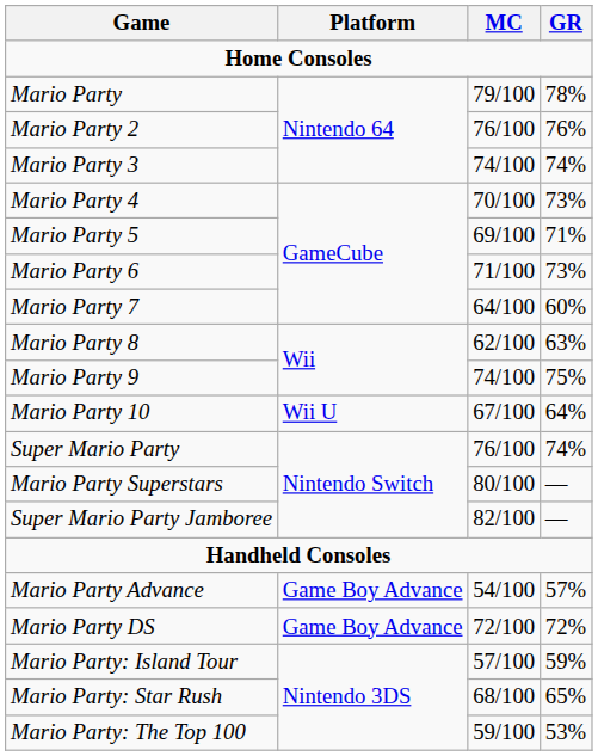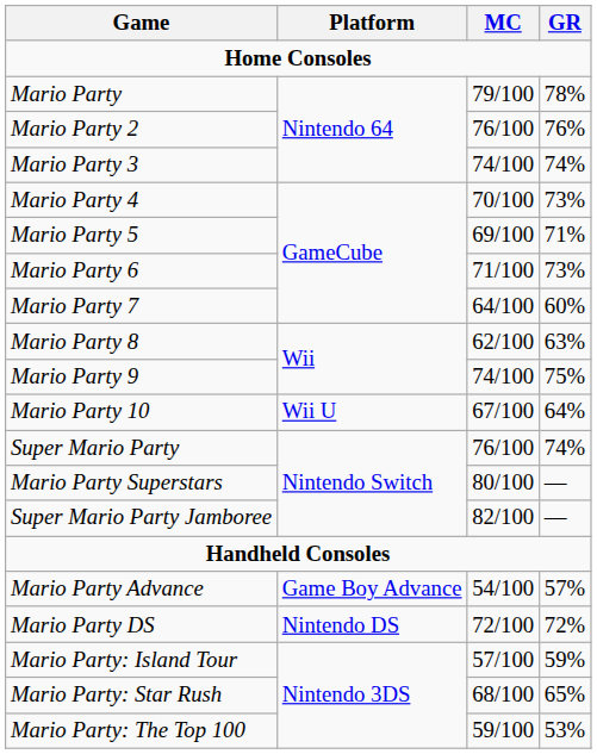 <table class="wikitable sortable" style="text-align: centre;">
 <tr>
 <th>Game</th>
 <th>Platform</th>
 <th><a href='#'>MC</a></th>
 <th><a href='#'>GR</a></th>
 </tr>
 <tr>
 <td colspan="4" style="text-align: center;"><strong>Home Consoles</strong></td>
 </tr>
 <tr>
 <td style="text-align: left;"><em>Mario Party</em></td>
 <td rowspan="3"><a href='#'>Nintendo 64</a></td>
 <td>79/100</td>
 <td>78%</td>
 </tr>
 <tr>
 <td style="text-align: left;"><em>Mario Party 2</em></td>
 <td>76/100</td>
 <td>76%</td>
 </tr>
 <tr>
 <td style="text-align: left;"><em>Mario Party 3</em></td>
 <td>74/100</td>
 <td>74%</td>
 </tr>
 <tr>
 <td style="text-align: left;"><em>Mario Party 4</em></td>
 <td rowspan="4"><a href='#'>GameCube</a></td>
 <td>70/100</td>
 <td>73%</td>
 </tr>
 <tr>
 <td style="text-align: left;"><em>Mario Party 5</em></td>
 <td>69/100</td>
 <td>71%</td>
 </tr>
 <tr>
 <td style="text-align: left;"><em>Mario Party 6</em></td>
 <td>71/100</td>
 <td>73%</td>
 </tr>
 <tr>
 <td style="text-align: left;"><em>Mario Party 7</em></td>
 <td>64/100</td>
 <td>60%</td>
 </tr>
 <tr>
 <td style="text-align: left;"><em>Mario Party 8</em></td>
 <td rowspan="2"><a href='#'>Wii</a></td>
 <td>62/100</td>
 <td>63%</td>
 </tr>
 <tr>
 <td style="text-align: left;"><em>Mario Party 9</em></td>
 <td>74/100</td>
 <td>75%</td>
 </tr>
 <tr>
 <td style="text-align: left;"><em>Mario Party 10</em></td>
 <td><a href='#'>Wii U</a></td>
 <td>67/100</td>
 <td>64%</td>
 </tr>
 <tr>
 <td style="text-align: left;"><em>Super Mario Party</em></td>
 <td rowspan="3"><a href='#'>Nintendo Switch</a></td>
 <td>76/100</td>
 <td>74%</td>
 </tr>
 <tr>
 <td style="text-align: left;"><em>Mario Party Superstars</em></td>
 <td>80/100</td>
 <td>—</td>
 </tr>
 <tr>
 <td style="text-align: left;"><em>Super Mario Party Jamboree</em></td>
 <td>82/100</td>
 <td>—</td>
 </tr>
 <tr>
 <td colspan="4" style="text-align: center;"><strong>Handheld Consoles</strong></td>
 </tr>
 <tr>
 <td style="text-align: left;"><em>Mario Party Advance</em></td>
 <td><a href='#'>Game Boy Advance</a></td>
 <td>54/100</td>
 <td>57%</td>
 </tr>
 <tr>
 <td style="text-align: left;"><em>Mario Party DS</em></td>
-<td><a href='#'>Game Boy Advance</a></td>
+<td><a href='#'>Nintendo DS</a></td>
 <td>72/100</td>
 <td>72%</td>
 </tr>
 <tr>
 <td style="text-align: left;"><em>Mario Party: Island Tour</em></td>
 <td rowspan="3"><a href='#'>Nintendo 3DS</a></td>
 <td>57/100</td>
 <td>59%</td>
 </tr>
 <tr>
 <td style="text-align: left;"><em>Mario Party: Star Rush</em></td>
 <td>68/100</td>
 <td>65%</td>
 </tr>
 <tr>
 <td style="text-align: left;"><em>Mario Party: The Top 100</em></td>
 <td>59/100</td>
 <td>53%</td>
 </tr>
 </table>
